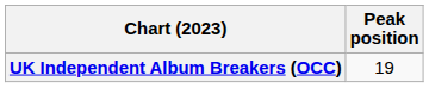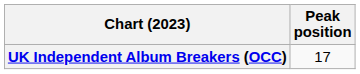 <table class="wikitable sortable plainrowheaders" style="text-align:center">
 <tr>
 <th scope="col">Chart (2023)</th>
 <th scope="col">Peak<br>position</th>
 </tr>
 <tr>
 <th scope="row"><a href='#'>UK Independent Album Breakers</a> (<a href='#'>OCC</a>)</th>
-<td>19</td>
+<td>17</td>
 </tr>
 </table>
